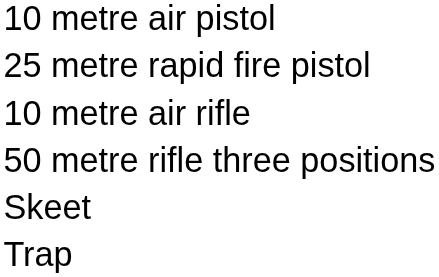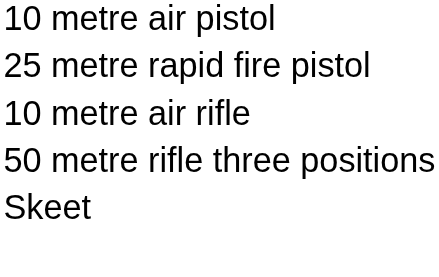 <table>
 <tr>
 <td>10 metre air pistol<br></td>
 <td></td>
 <td></td>
 <td></td>
 </tr>
 <tr>
 <td>25 metre rapid fire pistol<br></td>
 <td></td>
 <td></td>
 <td></td>
 </tr>
 <tr>
 <td>10 metre air rifle<br></td>
 <td></td>
 <td></td>
 <td></td>
 </tr>
 <tr>
 <td>50 metre rifle three positions<br></td>
 <td></td>
 <td></td>
 <td></td>
 </tr>
 <tr>
 <td>Skeet<br></td>
 <td></td>
 <td></td>
 <td></td>
 </tr>
-<tr>
-<td>Trap<br></td>
-<td></td>
-<td></td>
-<td></td>
-</tr>
 </table>
